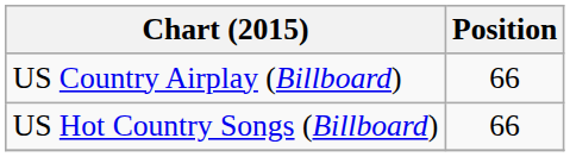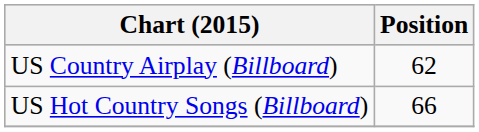 <table class="wikitable sortable">
 <tr>
 <th scope="col">Chart (2015)</th>
 <th scope="col">Position</th>
 </tr>
 <tr>
 <td>US <a href='#'>Country Airplay</a> (<em><a href='#'>Billboard</a></em>)</td>
-<td align="center">66</td>
+<td align="center">62</td>
 </tr>
 <tr>
 <td>US <a href='#'>Hot Country Songs</a> (<em><a href='#'>Billboard</a></em>)</td>
 <td align="center">66</td>
 </tr>
 <tr>
 </tr>
 </table>
